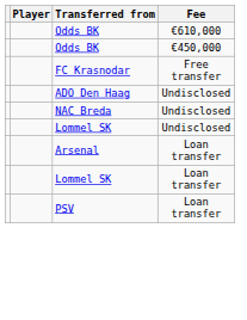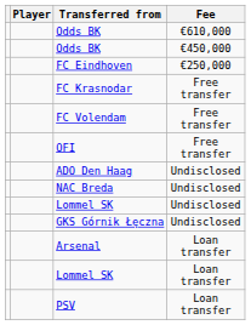 <table class="wikitable plainrowheaders sortable">
 <tr>
 <th></th>
 <th scope=col>Player</th>
 <th>Transferred from</th>
 <th !scope=col; style="width: 90px;">Fee</th>
 </tr>
 <tr>
 <td align=center></td>
 <td></td>
 <td> <a href='#'>Odds BK</a></td>
 <td align=center>€610,000</td>
 </tr>
 <tr>
 <td align=center></td>
 <td></td>
 <td> <a href='#'>Odds BK</a></td>
 <td align=center>€450,000</td>
 </tr>
 <tr>
 <td align=center></td>
 <td></td>
+<td> <a href='#'>FC Eindhoven</a></td>
+<td align=center>€250,000</td>
+</tr>
+<tr>
+<td align=center></td>
+<td></td>
 <td> <a href='#'>FC Krasnodar</a></td>
+<td align=center>Free transfer</td>
+</tr>
+<tr>
+<td align=center></td>
+<td></td>
+<td> <a href='#'>FC Volendam</a></td>
+<td align=center>Free transfer</td>
+</tr>
+<tr>
+<td align=center></td>
+<td></td>
+<td> <a href='#'>OFI</a></td>
 <td align=center>Free transfer</td>
 </tr>
 <tr>
 <td align=center></td>
 <td></td>
 <td> <a href='#'>ADO Den Haag</a></td>
 <td align=center>Undisclosed</td>
 </tr>
 <tr>
 <td align=center></td>
 <td></td>
 <td> <a href='#'>NAC Breda</a></td>
 <td align=center>Undisclosed</td>
 </tr>
 <tr>
 <td align=center></td>
 <td></td>
 <td> <a href='#'>Lommel SK</a></td>
 <td align=center>Undisclosed</td>
 </tr>
 <tr>
 <td align=center></td>
 <td></td>
+<td> <a href='#'>GKS Górnik Łęczna</a></td>
+<td align=center>Undisclosed</td>
+</tr>
+<tr>
+<td align=center></td>
+<td></td>
 <td> <a href='#'>Arsenal</a></td>
 <td align=center>Loan transfer</td>
 </tr>
 <tr>
 <td align=center></td>
 <td></td>
 <td> <a href='#'>Lommel SK</a></td>
 <td align=center>Loan transfer</td>
 </tr>
 <tr>
 <td align=center></td>
 <td></td>
 <td> <a href='#'>PSV</a></td>
 <td align=center>Loan transfer</td>
 </tr>
 </table>
